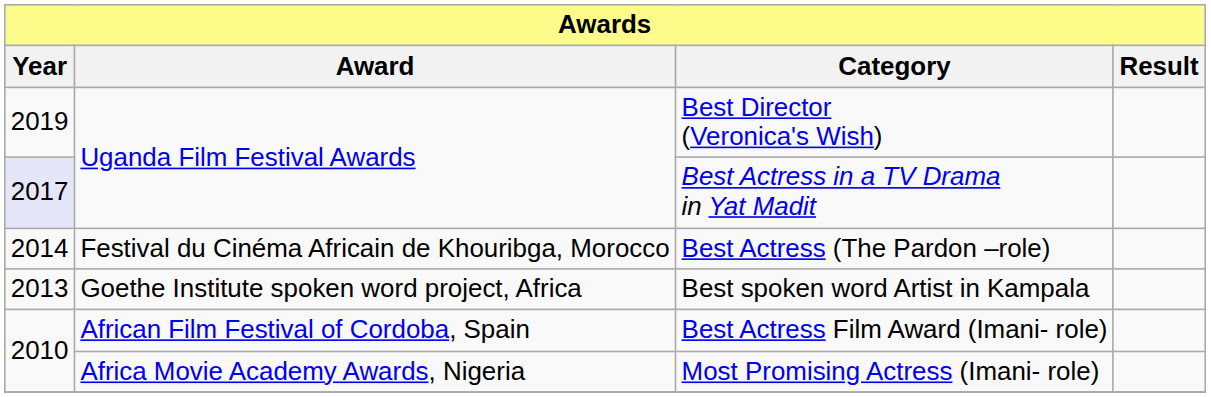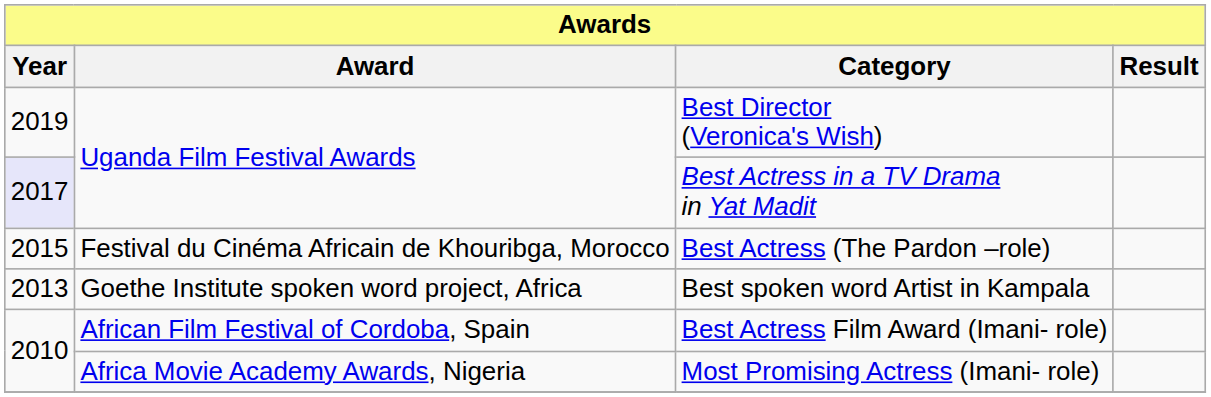 <table class="wikitable">
 <tr>
 <th colspan="4" style="background: #FBFC8A;">Awards</th>
 </tr>
 <tr style="background:#ccc; text-align:center;">
 <th>Year</th>
 <th>Award</th>
 <th>Category</th>
 <th>Result</th>
 </tr>
 <tr>
 <td>2019</td>
 <td rowspan="2"><a href='#'>Uganda Film Festival Awards</a></td>
 <td><a href='#'>Best Director</a> <br>(<a href='#'>Veronica's Wish</a>)</td>
 <td></td>
 </tr>
 <tr>
 <td style="background: lavender;">2017</td>
 <td><em><a href='#'>Best Actress in a TV Drama</a> <br> in <a href='#'>Yat Madit</a></em></td>
 <td></td>
 </tr>
 <tr>
-<td>2014</td>
+<td>2015</td>
 <td>Festival du Cinéma Africain de Khouribga, Morocco</td>
 <td><a href='#'>Best Actress</a> (The Pardon –role)</td>
 <td></td>
 </tr>
 <tr>
 <td>2013</td>
 <td>Goethe Institute spoken word project, Africa</td>
 <td>Best spoken word Artist in Kampala</td>
 <td></td>
 </tr>
 <tr>
 <td rowspan="2">2010</td>
 <td><a href='#'>African Film Festival of Cordoba</a>, Spain</td>
 <td><a href='#'>Best Actress</a> Film Award (Imani- role)</td>
 <td></td>
 </tr>
 <tr>
 <td><a href='#'>Africa Movie Academy Awards</a>, Nigeria</td>
 <td><a href='#'>Most Promising Actress</a> (Imani- role)</td>
 <td></td>
 </tr>
 <tr>
 </tr>
 </table>
